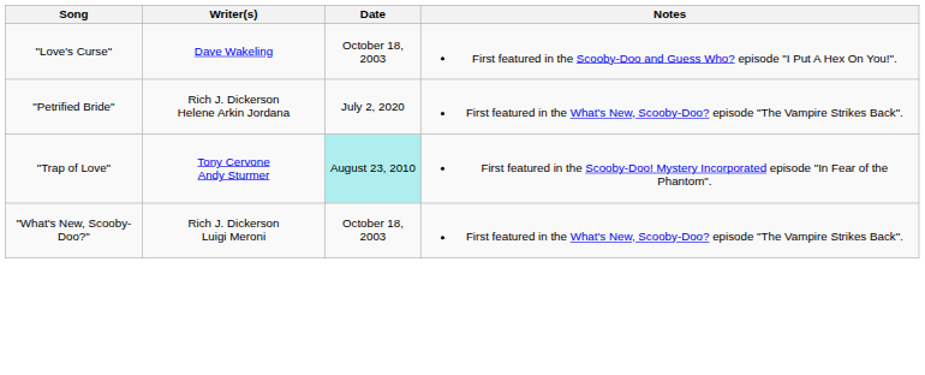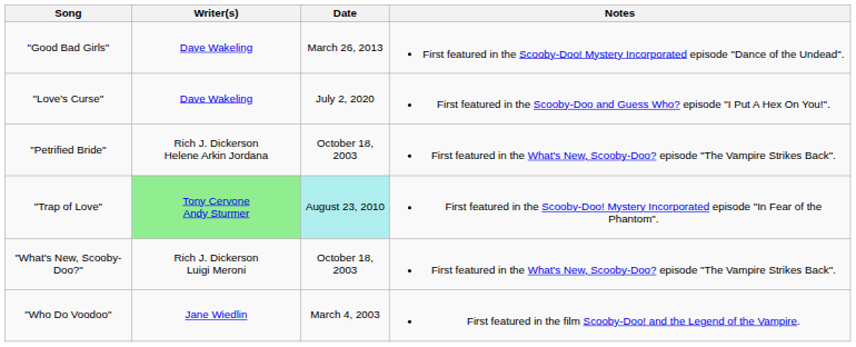 <table class="wikitable sortable plainrowheaders" style="text-align: center;">
 <tr>
 <th scope="col" style="width:15%;">Song</th>
 <th scope="col" style="width:20%;">Writer(s)</th>
 <th scope="col">Date</th>
 <th scope="col">Notes</th>
 </tr>
 <tr>
+<td>"Good Bad Girls"</td>
+<td><a href='#'>Dave Wakeling</a></td>
+<td>March 26, 2013</td>
+<td><br><ul><li>First featured in the <a href='#'>Scooby-Doo! Mystery Incorporated</a> episode "Dance of the Undead".</li></ul></td>
+</tr>
+<tr>
 <td>"Love's Curse"</td>
 <td><a href='#'>Dave Wakeling</a></td>
-<td>October 18, 2003</td>
+<td>July 2, 2020</td>
 <td><br><ul><li>First featured in the <a href='#'>Scooby-Doo and Guess Who?</a> episode "I Put A Hex On You!".</li></ul></td>
 </tr>
 <tr>
 <td>"Petrified Bride"</td>
 <td>Rich J. Dickerson<br>Helene Arkin Jordana</td>
-<td>July 2, 2020</td>
+<td>October 18, 2003</td>
 <td><br><ul><li>First featured in the <a href='#'>What's New, Scooby-Doo?</a> episode "The Vampire Strikes Back".</li></ul></td>
 </tr>
 <tr>
 <td>"Trap of Love"</td>
-<td><a href='#'>Tony Cervone</a><br><a href='#'>Andy Sturmer</a></td>
+<td style="background: lightgreen;"><a href='#'>Tony Cervone</a><br><a href='#'>Andy Sturmer</a></td>
 <td style="background: paleturquoise;">August 23, 2010</td>
 <td><br><ul><li>First featured in the <a href='#'>Scooby-Doo! Mystery Incorporated</a> episode "In Fear of the Phantom".</li></ul></td>
 </tr>
 <tr>
 <td>"What's New, Scooby-Doo?"</td>
 <td>Rich J. Dickerson<br>Luigi Meroni</td>
 <td>October 18, 2003</td>
 <td><br><ul><li>First featured in the <a href='#'>What's New, Scooby-Doo?</a> episode "The Vampire Strikes Back".</li></ul></td>
 </tr>
+<tr>
+<td>"Who Do Voodoo"</td>
+<td><a href='#'>Jane Wiedlin</a></td>
+<td>March 4, 2003</td>
+<td><br><ul><li>First featured in the film <a href='#'>Scooby-Doo! and the Legend of the Vampire</a>.</li></ul></td>
+</tr>
 </table>
